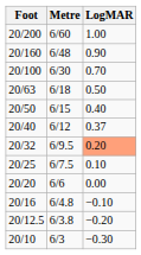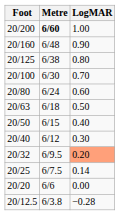 <table class="wikitable" style="float:right; margin-left:1em">
 <tr>
 <th>Foot</th>
 <th>Metre</th>
 <th>LogMAR</th>
 </tr>
 <tr>
 <td>20/200</td>
-<td>6/60</td>
+<td><strong>6/60</strong></td>
 <td>1.00</td>
 </tr>
 <tr>
 <td>20/160</td>
 <td>6/48</td>
 <td>0.90</td>
 </tr>
 <tr>
+<td>20/125</td>
+<td>6/38</td>
+<td>0.80</td>
+</tr>
+<tr>
 <td>20/100</td>
 <td>6/30</td>
 <td>0.70</td>
+</tr>
+<tr>
+<td>20/80</td>
+<td>6/24</td>
+<td>0.60</td>
 </tr>
 <tr>
 <td>20/63</td>
 <td>6/18</td>
 <td>0.50</td>
 </tr>
 <tr>
 <td>20/50</td>
 <td>6/15</td>
 <td>0.40</td>
 </tr>
 <tr>
 <td>20/40</td>
 <td>6/12</td>
-<td>0.37</td>
+<td>0.30</td>
 </tr>
 <tr>
 <td>20/32</td>
 <td>6/9.5</td>
 <td style="background: lightsalmon;">0.20</td>
 </tr>
 <tr>
 <td>20/25</td>
 <td>6/7.5</td>
-<td>0.10</td>
+<td>0.14</td>
 </tr>
 <tr>
 <td>20/20</td>
 <td>6/6</td>
 <td>0.00</td>
 </tr>
 <tr>
-<td>20/16</td>
-<td>6/4.8</td>
-<td>−0.10</td>
-</tr>
-<tr>
 <td>20/12.5</td>
 <td>6/3.8</td>
-<td>−0.20</td>
-</tr>
-<tr>
-<td>20/10</td>
-<td>6/3</td>
-<td>−0.30</td>
+<td>−0.28</td>
 </tr>
 </table>
